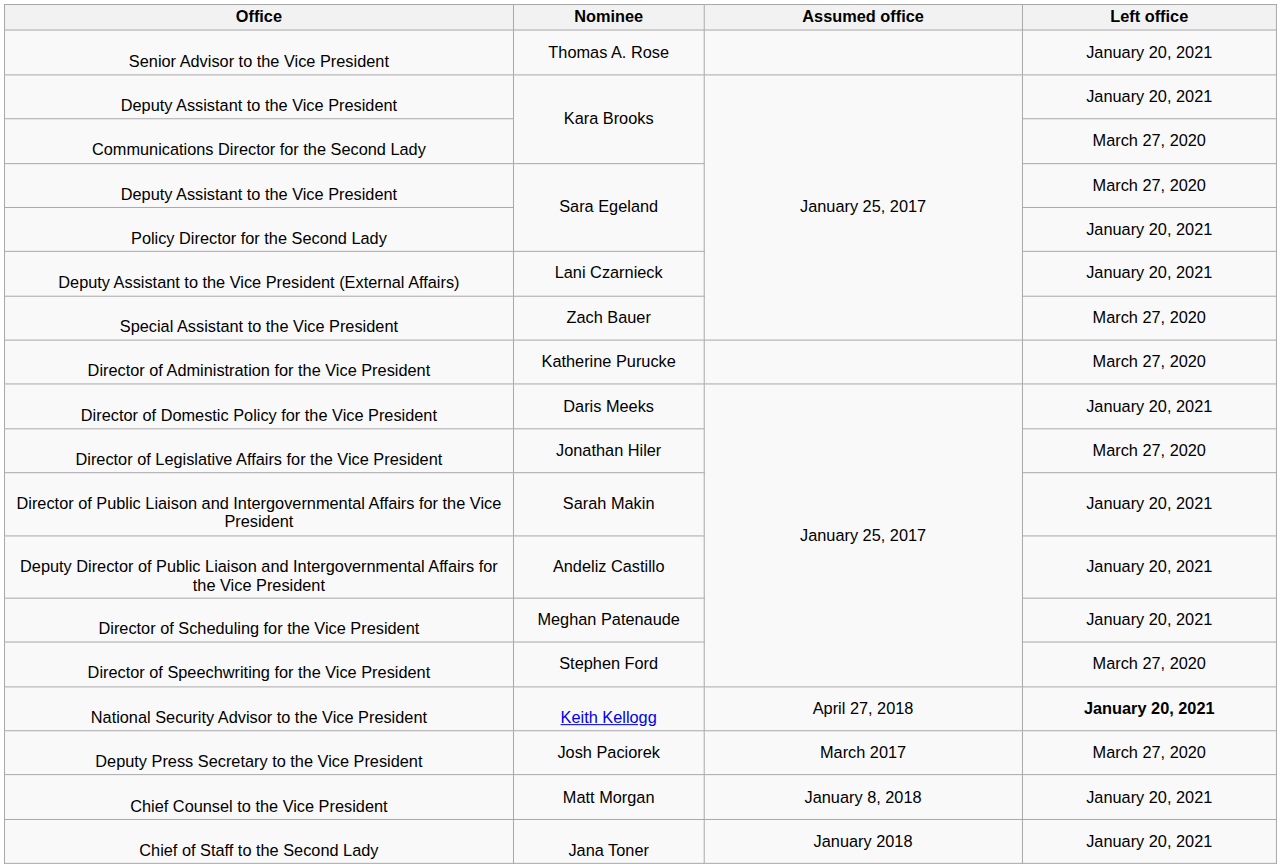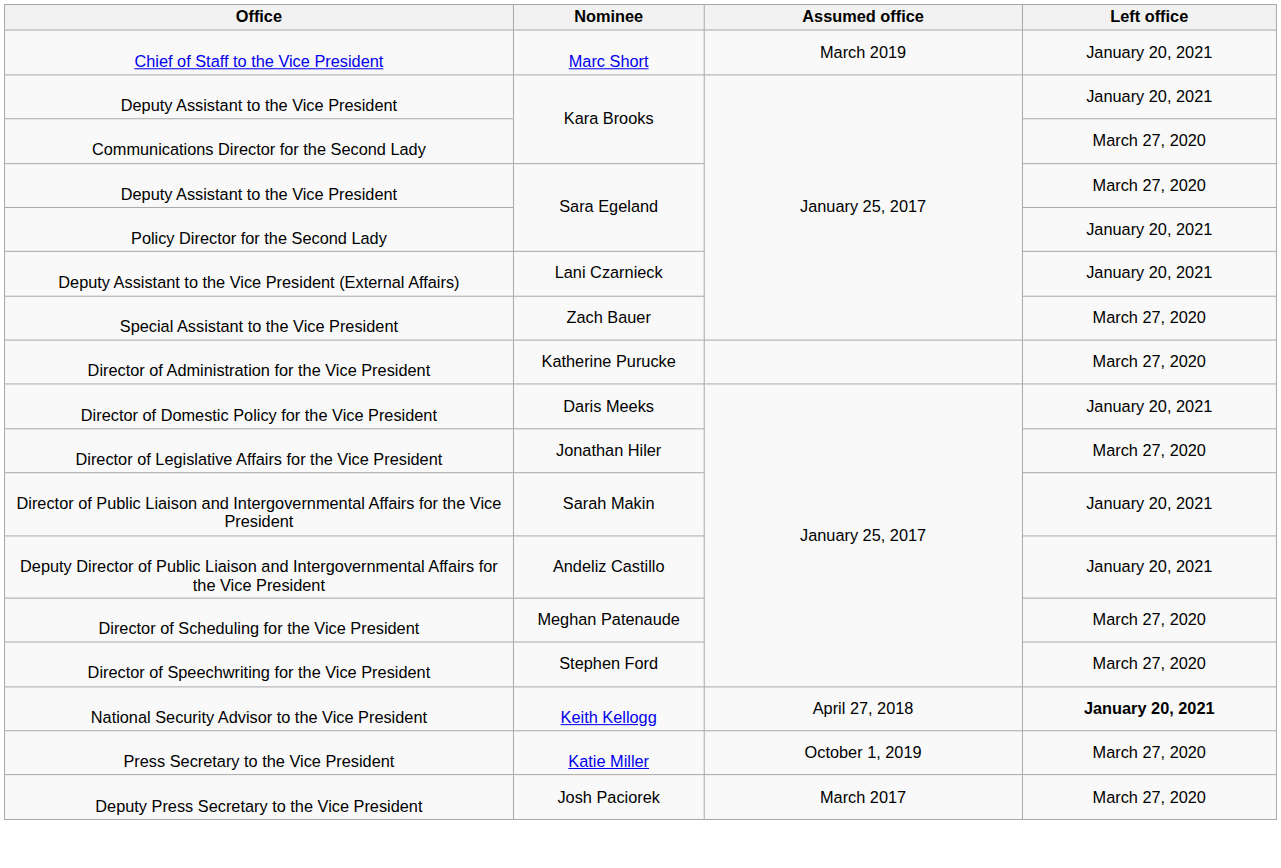 <table class="wikitable sortable" style="text-align:center">
 <tr>
 <th style="width:40%;">Office</th>
 <th style="width:15%;">Nominee</th>
 <th style="width:25%;" data-sort- type="date">Assumed office</th>
 <th style="width:20%;" data-sort- type="date">Left office</th>
 </tr>
 <tr>
-<td><br>Senior Advisor to the Vice President</td>
-<td>Thomas A. Rose</td>
-<td></td>
+<td><br><a href='#'>Chief of Staff to the Vice President</a></td>
+<td><br><a href='#'>Marc Short</a></td>
+<td>March 2019</td>
 <td>January 20, 2021</td>
 </tr>
 <tr>
 <td><br>Deputy Assistant to the Vice President</td>
 <td rowspan="2">Kara Brooks</td>
 <td rowspan="6">January 25, 2017</td>
 <td>January 20, 2021</td>
 </tr>
 <tr>
 <td><br>Communications Director for the Second Lady</td>
 <td>March 27, 2020</td>
 </tr>
 <tr>
 <td><br>Deputy Assistant to the Vice President</td>
 <td rowspan="2">Sara Egeland</td>
 <td>March 27, 2020</td>
 </tr>
 <tr>
 <td><br>Policy Director for the Second Lady</td>
 <td>January 20, 2021</td>
 </tr>
 <tr>
 <td><br>Deputy Assistant to the Vice President (External Affairs)</td>
 <td>Lani Czarnieck</td>
 <td>January 20, 2021</td>
 </tr>
 <tr>
 <td><br>Special Assistant to the Vice President</td>
 <td>Zach Bauer</td>
 <td>March 27, 2020</td>
 </tr>
 <tr>
 <td><br>Director of Administration for the Vice President</td>
 <td>Katherine Purucke</td>
 <td></td>
 <td>March 27, 2020</td>
 </tr>
 <tr>
 <td><br>Director of Domestic Policy for the Vice President</td>
 <td>Daris Meeks</td>
 <td rowspan="6">January 25, 2017</td>
 <td>January 20, 2021</td>
 </tr>
 <tr>
 <td><br>Director of Legislative Affairs for the Vice President</td>
 <td>Jonathan Hiler</td>
 <td>March 27, 2020</td>
 </tr>
 <tr>
 <td><br>Director of Public Liaison and Intergovernmental Affairs for the Vice President</td>
 <td>Sarah Makin</td>
 <td>January 20, 2021</td>
 </tr>
 <tr>
 <td><br>Deputy Director of Public Liaison and Intergovernmental Affairs for the Vice President</td>
 <td>Andeliz Castillo</td>
 <td>January 20, 2021</td>
 </tr>
 <tr>
 <td><br>Director of Scheduling for the Vice President</td>
 <td>Meghan Patenaude</td>
-<td>January 20, 2021</td>
+<td>March 27, 2020</td>
 </tr>
 <tr>
 <td><br>Director of Speechwriting for the Vice President</td>
 <td>Stephen Ford</td>
 <td>March 27, 2020</td>
 </tr>
 <tr>
 <td><br>National Security Advisor to the Vice President</td>
 <td><br><a href='#'>Keith Kellogg</a></td>
 <td>April 27, 2018</td>
 <td><strong>January 20, 2021</strong></td>
 </tr>
 <tr>
+<td><br>Press Secretary to the Vice President</td>
+<td><br><a href='#'>Katie Miller</a></td>
+<td>October 1, 2019</td>
+<td>March 27, 2020</td>
+</tr>
+<tr>
 <td><br>Deputy Press Secretary to the Vice President</td>
 <td>Josh Paciorek</td>
 <td>March 2017</td>
 <td>March 27, 2020</td>
 </tr>
-<tr>
-<td><br>Chief Counsel to the Vice President</td>
-<td>Matt Morgan</td>
-<td>January 8, 2018</td>
-<td>January 20, 2021</td>
-</tr>
-<tr>
-<td><br>Chief of Staff to the Second Lady</td>
-<td><br>Jana Toner</td>
-<td>January 2018</td>
-<td>January 20, 2021</td>
-</tr>
 </table>
